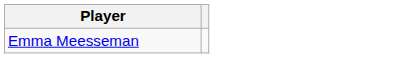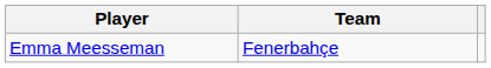 <table class="wikitable" style="text-align: center;">
 <tr>
 <th style="width:200px;">Player</th>
+<th style="width:205px;">Team</th>
 <th></th>
 </tr>
 <tr>
 <td align=left> <a href='#'>Emma Meesseman</a></td>
+<td align=left> <a href='#'>Fenerbahçe</a></td>
 <td></td>
 </tr>
 </table>
